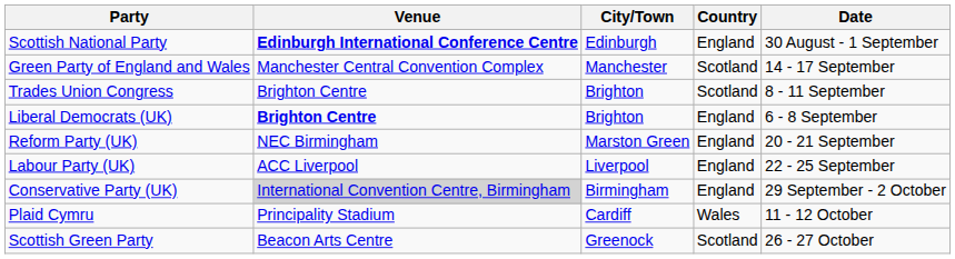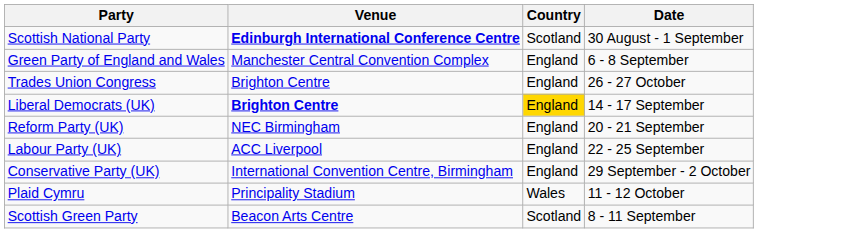 <table class="wikitable sortable">
 <tr>
 <th>Party</th>
 <th>Venue</th>
-<th>City/Town</th>
 <th>Country</th>
 <th>Date</th>
 </tr>
 <tr>
 <td><a href='#'>Scottish National Party</a></td>
 <td><strong><a href='#'>Edinburgh International Conference Centre</a></strong></td>
-<td><a href='#'>Edinburgh</a></td>
-<td>England</td>
+<td>Scotland</td>
 <td>30 August - 1 September</td>
 </tr>
 <tr>
 <td><a href='#'>Green Party of England and Wales</a></td>
 <td><a href='#'>Manchester Central Convention Complex</a></td>
-<td><a href='#'>Manchester</a></td>
-<td>Scotland</td>
-<td>14 - 17 September</td>
+<td>England</td>
+<td>6 - 8 September</td>
 </tr>
 <tr>
 <td><a href='#'>Trades Union Congress</a></td>
 <td><a href='#'>Brighton Centre</a></td>
-<td><a href='#'>Brighton</a></td>
-<td>Scotland</td>
-<td>8 - 11 September</td>
+<td>England</td>
+<td>26 - 27 October</td>
 </tr>
 <tr>
 <td><a href='#'>Liberal Democrats (UK)</a></td>
 <td><strong><a href='#'>Brighton Centre</a></strong></td>
-<td><a href='#'>Brighton</a></td>
-<td>England</td>
-<td>6 - 8 September</td>
+<td style="background: gold;">England</td>
+<td>14 - 17 September</td>
 </tr>
 <tr>
 <td><a href='#'>Reform Party (UK)</a></td>
 <td><a href='#'>NEC Birmingham</a></td>
-<td><a href='#'>Marston Green</a></td>
 <td>England</td>
 <td>20 - 21 September</td>
 </tr>
 <tr>
 <td><a href='#'>Labour Party (UK)</a></td>
 <td><a href='#'>ACC Liverpool</a></td>
-<td><a href='#'>Liverpool</a></td>
 <td>England</td>
 <td>22 - 25 September</td>
 </tr>
 <tr>
 <td><a href='#'>Conservative Party (UK)</a></td>
-<td style="background: lightgrey;"><a href='#'>International Convention Centre, Birmingham</a></td>
-<td><a href='#'>Birmingham</a></td>
+<td><a href='#'>International Convention Centre, Birmingham</a></td>
 <td>England</td>
 <td>29 September - 2 October</td>
 </tr>
 <tr>
 <td><a href='#'>Plaid Cymru</a></td>
 <td><a href='#'>Principality Stadium</a></td>
-<td><a href='#'>Cardiff</a></td>
 <td>Wales</td>
 <td>11 - 12 October</td>
 </tr>
 <tr>
 <td><a href='#'>Scottish Green Party</a></td>
 <td><a href='#'>Beacon Arts Centre</a></td>
-<td><a href='#'>Greenock</a></td>
 <td>Scotland</td>
-<td>26 - 27 October</td>
+<td>8 - 11 September</td>
 </tr>
 </table>
